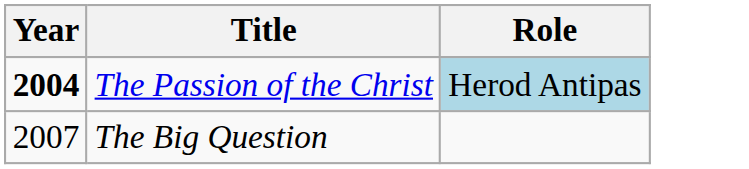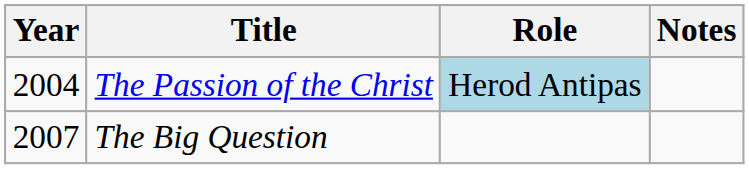 <table class="wikitable">
 <tr>
 <th>Year</th>
 <th>Title</th>
 <th>Role</th>
+<th>Notes</th>
 </tr>
 <tr>
-<td><strong>2004</strong></td>
+<td>2004</td>
 <td><em><a href='#'>The Passion of the Christ</a></em></td>
 <td style="background: lightblue;">Herod Antipas</td>
+<td></td>
 </tr>
 <tr>
 <td>2007</td>
 <td><em>The Big Question</em></td>
 <td></td>
+<td></td>
 </tr>
 </table>
